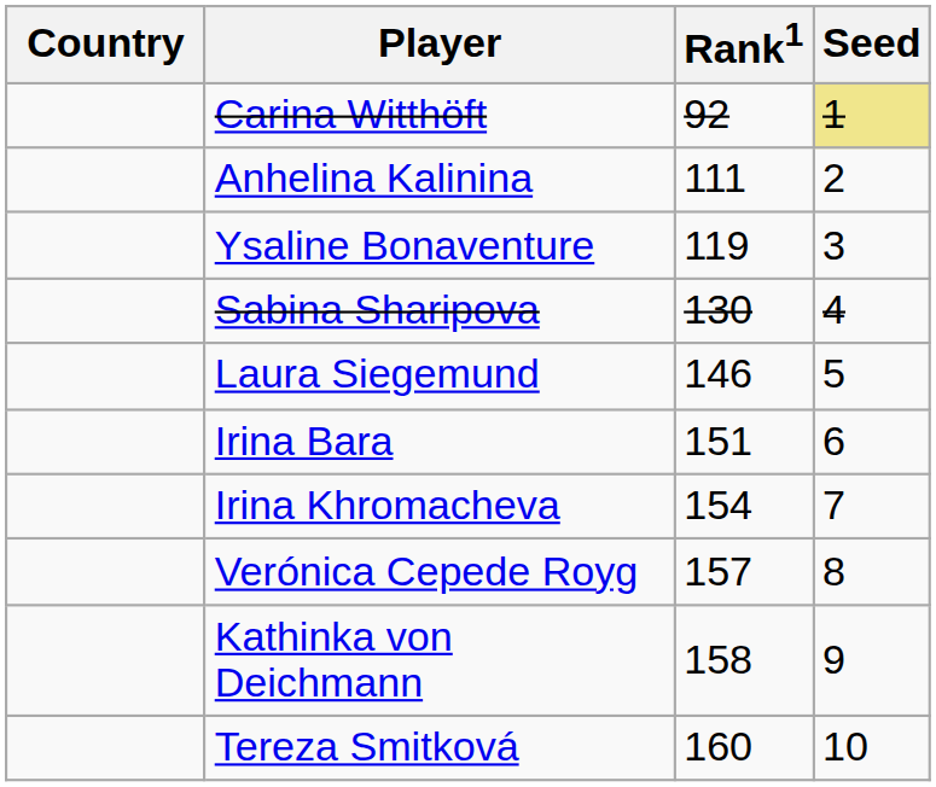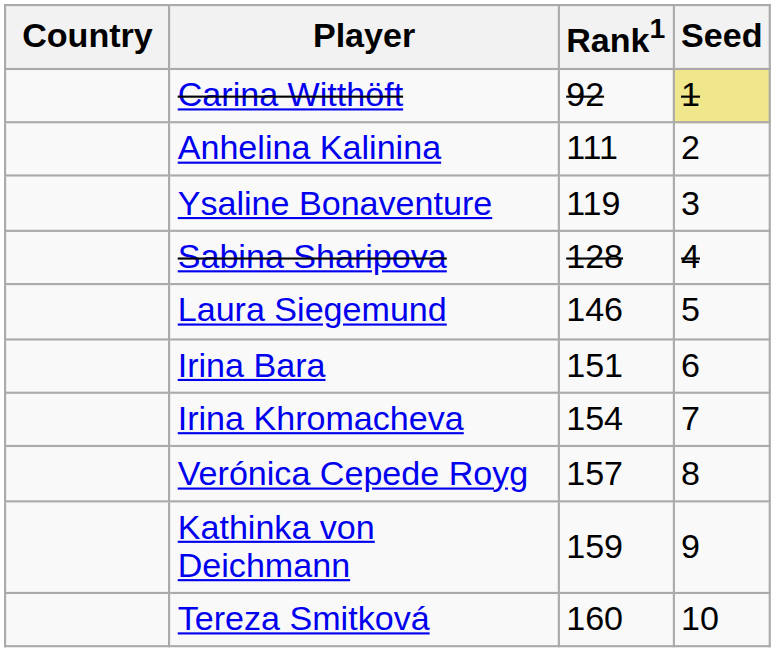 <table class="sortable wikitable">
 <tr>
 <th width="70">Country</th>
 <th width="175">Player</th>
 <th>Rank<sup>1</sup></th>
 <th>Seed</th>
 </tr>
 <tr>
 <td><s></s></td>
 <td><s><a href='#'>Carina Witthöft</a></s></td>
 <td><s>92</s></td>
 <td style="background: khaki;"><s>1</s></td>
 </tr>
 <tr>
 <td></td>
 <td><a href='#'>Anhelina Kalinina</a></td>
 <td>111</td>
 <td>2</td>
 </tr>
 <tr>
 <td></td>
 <td><a href='#'>Ysaline Bonaventure</a></td>
 <td>119</td>
 <td>3</td>
 </tr>
 <tr>
 <td><s></s></td>
 <td><s><a href='#'>Sabina Sharipova</a></s></td>
-<td><s>130</s></td>
+<td><s>128</s></td>
 <td><s>4</s></td>
 </tr>
 <tr>
 <td></td>
 <td><a href='#'>Laura Siegemund</a></td>
 <td>146</td>
 <td>5</td>
 </tr>
 <tr>
 <td></td>
 <td><a href='#'>Irina Bara</a></td>
 <td>151</td>
 <td>6</td>
 </tr>
 <tr>
 <td></td>
 <td><a href='#'>Irina Khromacheva</a></td>
 <td>154</td>
 <td>7</td>
 </tr>
 <tr>
 <td></td>
 <td><a href='#'>Verónica Cepede Royg</a></td>
 <td>157</td>
 <td>8</td>
 </tr>
 <tr>
 <td></td>
 <td><a href='#'>Kathinka von Deichmann</a></td>
-<td>158</td>
+<td>159</td>
 <td>9</td>
 </tr>
 <tr>
 <td></td>
 <td><a href='#'>Tereza Smitková</a></td>
 <td>160</td>
 <td>10</td>
 </tr>
 </table>
